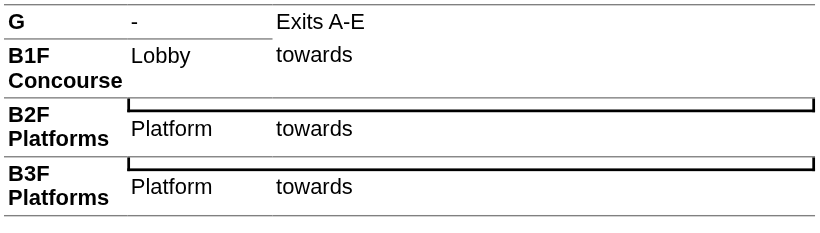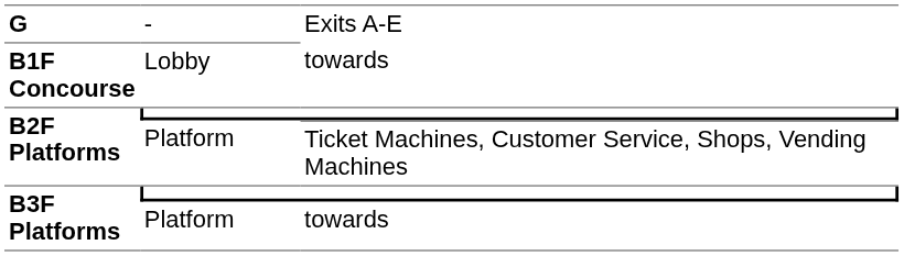 <table table border=0 cellspacing=0 cellpadding=3>
 <tr>
 <td style="border-top:solid 1px gray;" width=50 valign=top><strong>G</strong></td>
 <td style="border-top:solid 1px gray;" width=100 valign=top>-</td>
 <td style="border-top:solid 1px gray;" width=390 valign=top>Exits A-E</td>
 </tr>
 <tr>
 <td style="border-bottom:solid 1px gray; border-top:solid 1px gray;" valign=top width=50><strong>B1F<br>Concourse</strong></td>
 <td style="border-bottom:solid 1px gray; border-top:solid 1px gray;" valign=top width=100>Lobby</td>
 <td style="border-bottom:solid 1px gray;" valign=top>  towards   </td>
 </tr>
 <tr>
 <td style="border-bottom:solid 1px gray;" rowspan="2" valign=top><strong>B2F<br>Platforms</strong></td>
 <td style="border-right:solid 2px black;border-left:solid 2px black;border-top:solid 0 gray;border-bottom:solid 2px black;text-align:center;" colspan=2></td>
 </tr>
 <tr>
 <td style="border-bottom:solid 1px gray;" valign=top>Platform</td>
-<td style="border-bottom:solid 1px gray;" valign=top>  towards  </td>
+<td style="border-bottom:solid 1px gray; border-top:solid 1px gray;" valign=top width=390>Ticket Machines, Customer Service, Shops, Vending Machines</td>
 </tr>
 <tr>
 <td style="border-bottom:solid 1px gray;" rowspan="2" valign=top><strong>B3F<br>Platforms</strong></td>
 <td style="border-right:solid 2px black;border-left:solid 2px black;border-top:solid 0 gray;border-bottom:solid 2px black;text-align:center;" colspan=2></td>
 </tr>
 <tr>
 <td style="border-bottom:solid 1px gray;" valign=top>Platform</td>
 <td style="border-bottom:solid 1px gray;" valign=top>  towards   </td>
 </tr>
 </table>
